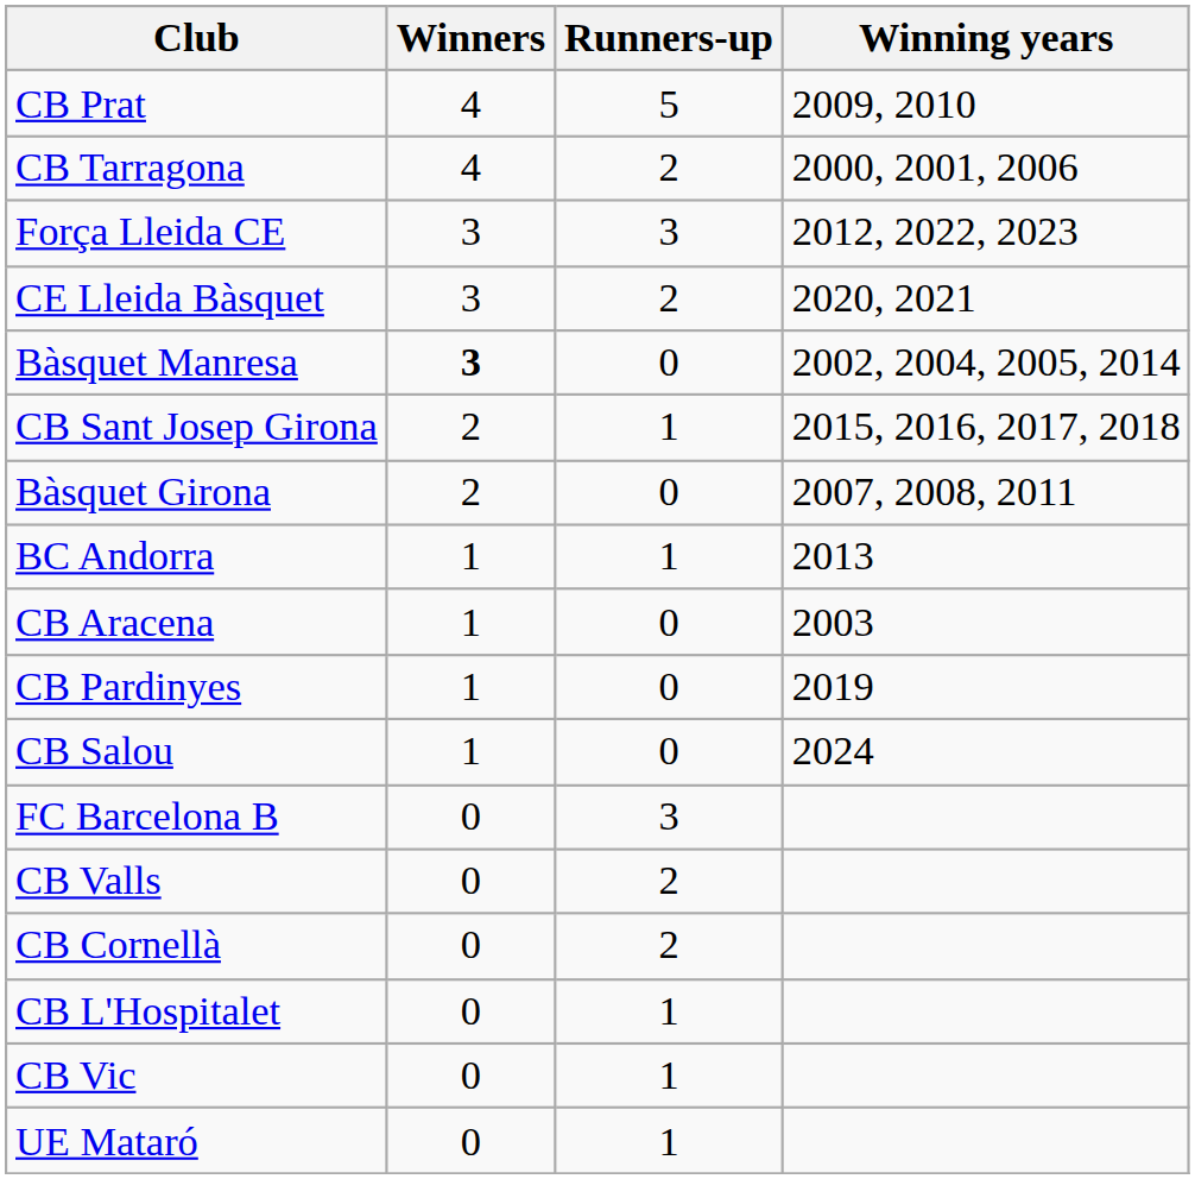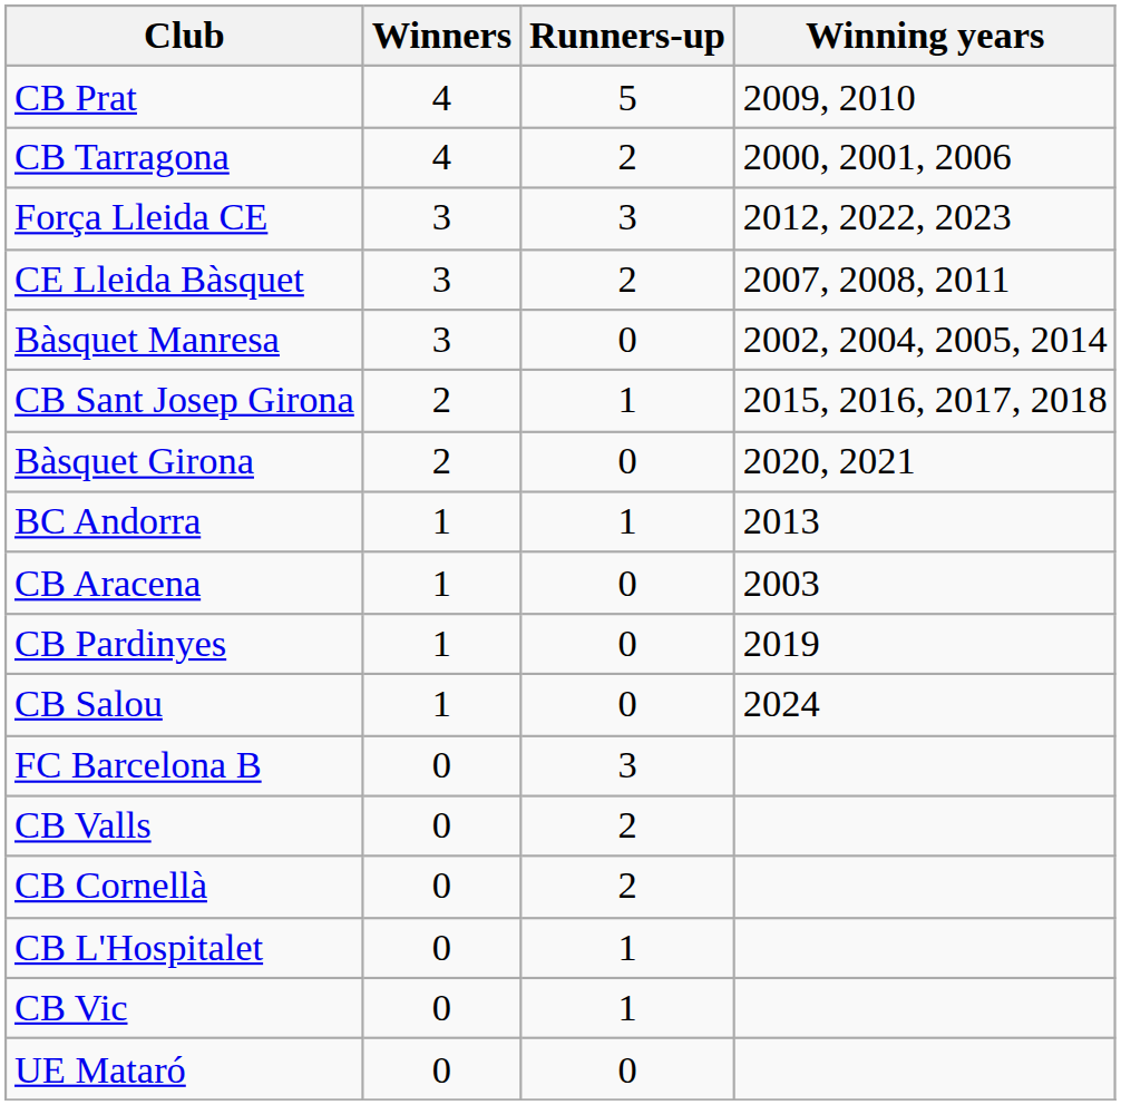 <table class="wikitable">
 <tr>
 <th>Club</th>
 <th>Winners</th>
 <th>Runners-up</th>
 <th>Winning years</th>
 </tr>
 <tr>
 <td><a href='#'>CB Prat</a></td>
 <td align="center">4</td>
 <td align="center">5</td>
 <td>2009, 2010</td>
 </tr>
 <tr>
 <td><a href='#'>CB Tarragona</a></td>
 <td align="center">4</td>
 <td align="center">2</td>
 <td>2000, 2001, 2006</td>
 </tr>
 <tr>
 <td><a href='#'>Força Lleida CE</a></td>
 <td align="center">3</td>
 <td align="center">3</td>
 <td>2012, 2022, 2023</td>
 </tr>
 <tr>
 <td><a href='#'>CE Lleida Bàsquet</a></td>
 <td align="center">3</td>
 <td align="center">2</td>
-<td>2020, 2021</td>
+<td>2007, 2008, 2011</td>
 </tr>
 <tr>
 <td><a href='#'>Bàsquet Manresa</a></td>
-<td align="center"><strong>3</strong></td>
+<td align="center">3</td>
 <td align="center">0</td>
 <td>2002, 2004, 2005, 2014</td>
 </tr>
 <tr>
 <td><a href='#'>CB Sant Josep Girona</a></td>
 <td align="center">2</td>
 <td align="center">1</td>
 <td>2015, 2016, 2017, 2018</td>
 </tr>
 <tr>
 <td><a href='#'>Bàsquet Girona</a></td>
 <td align="center">2</td>
 <td align="center">0</td>
-<td>2007, 2008, 2011</td>
+<td>2020, 2021</td>
 </tr>
 <tr>
 <td><a href='#'>BC Andorra</a></td>
 <td align="center">1</td>
 <td align="center">1</td>
 <td>2013</td>
 </tr>
 <tr>
 <td><a href='#'>CB Aracena</a></td>
 <td align="center">1</td>
 <td align="center">0</td>
 <td>2003</td>
 </tr>
 <tr>
 <td><a href='#'>CB Pardinyes</a></td>
 <td align="center">1</td>
 <td align="center">0</td>
 <td>2019</td>
 </tr>
 <tr>
 <td><a href='#'>CB Salou</a></td>
 <td align="center">1</td>
 <td align="center">0</td>
 <td>2024</td>
 </tr>
 <tr>
 <td><a href='#'>FC Barcelona B</a></td>
 <td align="center">0</td>
 <td align="center">3</td>
 <td></td>
 </tr>
 <tr>
 <td><a href='#'>CB Valls</a></td>
 <td align="center">0</td>
 <td align="center">2</td>
 <td></td>
 </tr>
 <tr>
 <td><a href='#'>CB Cornellà</a></td>
 <td align="center">0</td>
 <td align="center">2</td>
 <td></td>
 </tr>
 <tr>
 <td><a href='#'>CB L'Hospitalet</a></td>
 <td align="center">0</td>
 <td align="center">1</td>
 <td></td>
 </tr>
 <tr>
 <td><a href='#'>CB Vic</a></td>
 <td align="center">0</td>
 <td align="center">1</td>
 <td></td>
 </tr>
 <tr>
 <td><a href='#'>UE Mataró</a></td>
 <td align="center">0</td>
-<td align="center">1</td>
+<td align="center">0</td>
 <td></td>
 </tr>
 <tr>
 </tr>
 </table>
